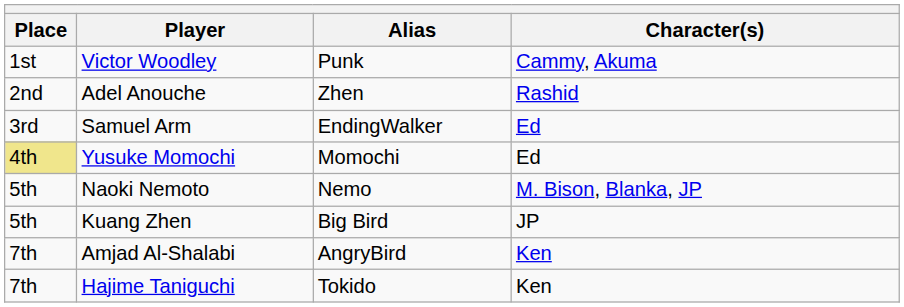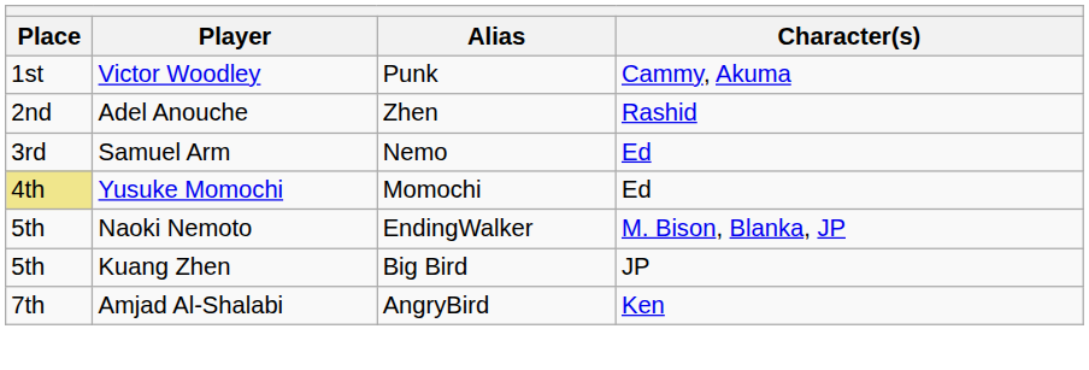 <table class="wikitable">
 <tr>
 <th colspan=4></th>
 </tr>
 <tr>
 <th style="width:50px;">Place</th>
 <th style="width:180px;">Player</th>
 <th style="width:150px;">Alias</th>
 <th style="width:300px;">Character(s)</th>
 </tr>
 <tr>
 <td>1st</td>
 <td> <a href='#'>Victor Woodley</a></td>
 <td>Punk</td>
 <td><a href='#'>Cammy</a>, <a href='#'>Akuma</a></td>
 </tr>
 <tr>
 <td>2nd</td>
 <td> Adel Anouche</td>
 <td>Zhen</td>
 <td><a href='#'>Rashid</a></td>
 </tr>
 <tr>
 <td>3rd</td>
 <td> Samuel Arm</td>
-<td>EndingWalker</td>
+<td>Nemo</td>
 <td><a href='#'>Ed</a></td>
 </tr>
 <tr>
 <td style="background: khaki;">4th</td>
 <td> <a href='#'>Yusuke Momochi</a></td>
 <td>Momochi</td>
 <td>Ed</td>
 </tr>
 <tr>
 <td>5th</td>
 <td> Naoki Nemoto</td>
-<td>Nemo</td>
+<td>EndingWalker</td>
 <td><a href='#'>M. Bison</a>, <a href='#'>Blanka</a>, <a href='#'>JP</a></td>
 </tr>
 <tr>
 <td>5th</td>
 <td> Kuang Zhen</td>
 <td>Big Bird</td>
 <td>JP</td>
 </tr>
 <tr>
 <td>7th</td>
 <td> Amjad Al-Shalabi</td>
 <td>AngryBird</td>
 <td><a href='#'>Ken</a></td>
 </tr>
-<tr>
-<td>7th</td>
-<td> <a href='#'>Hajime Taniguchi</a></td>
-<td>Tokido</td>
-<td>Ken</td>
-</tr>
 </table>
